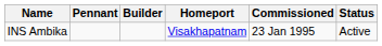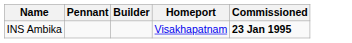 <table class="wikitable">
 <tr>
 <th>Name</th>
 <th>Pennant</th>
 <th>Builder</th>
 <th>Homeport</th>
 <th>Commissioned</th>
-<th>Status</th>
 </tr>
 <tr>
 <td>INS Ambika</td>
 <td></td>
 <td></td>
 <td><a href='#'>Visakhapatnam</a></td>
-<td>23 Jan 1995</td>
-<td>Active</td>
+<td><strong>23 Jan 1995</strong></td>
 </tr>
 </table>
